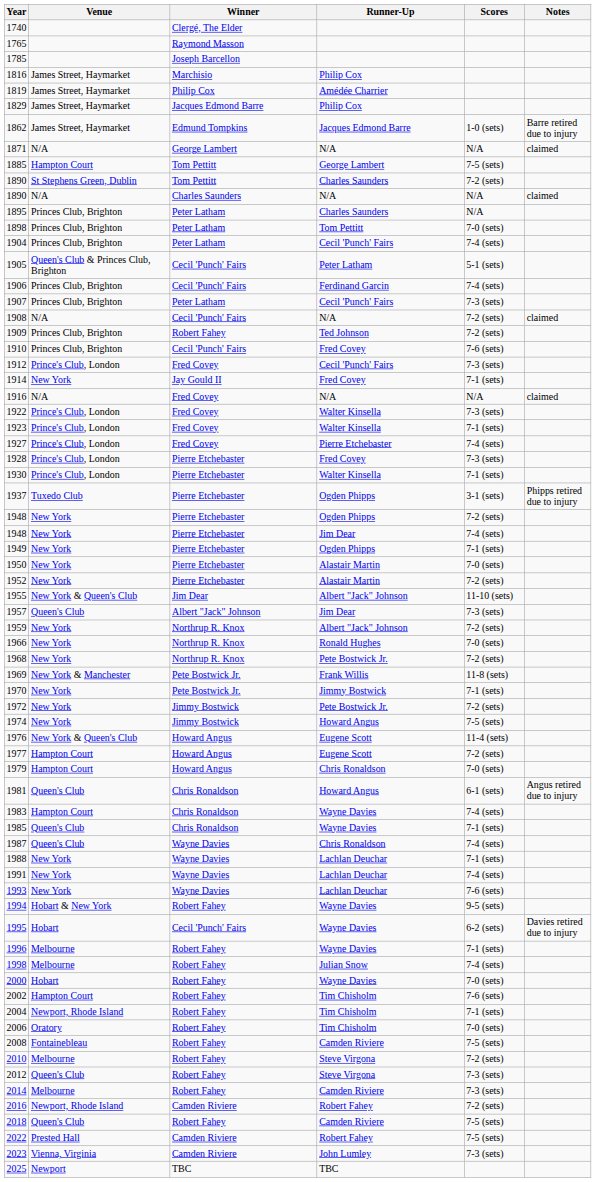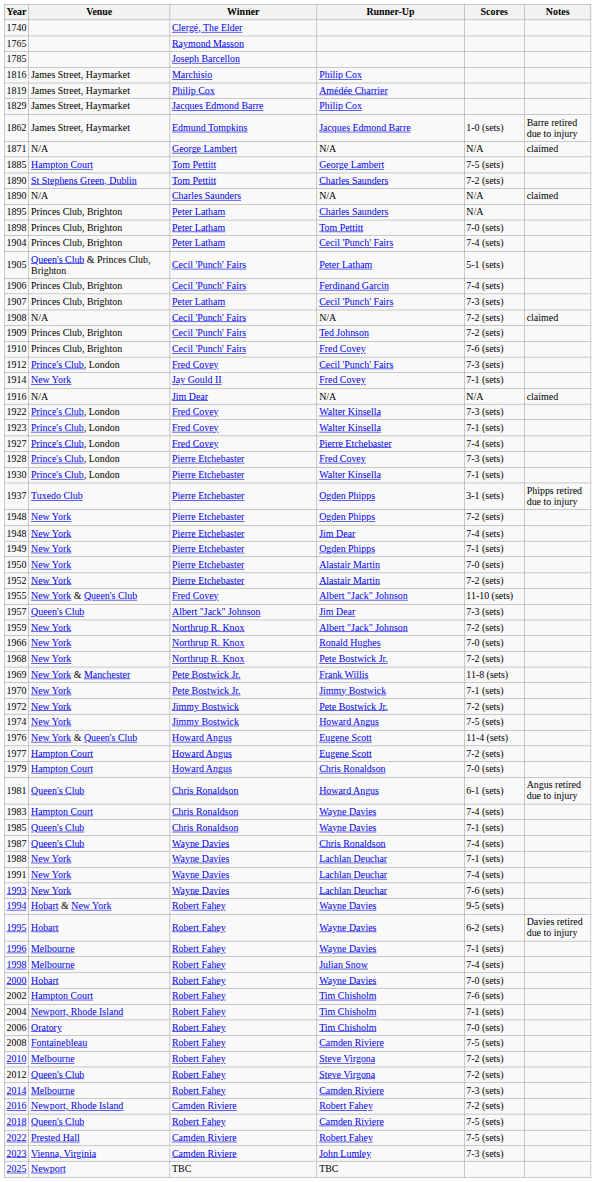 <table class="wikitable">
 <tr>
 <th width=25>Year</th>
 <th width=220>Venue</th>
 <th width=230>Winner</th>
 <th width=230>Runner-Up</th>
 <th width=90>Scores</th>
 <th width=100>Notes</th>
 </tr>
 <tr>
 <td>1740</td>
 <td></td>
 <td> <a href='#'>Clergé, The Elder</a></td>
 <td></td>
 <td></td>
 <td></td>
 </tr>
 <tr>
 <td>1765</td>
 <td></td>
 <td> <a href='#'>Raymond Masson</a></td>
 <td></td>
 <td></td>
 <td></td>
 </tr>
 <tr>
 <td>1785</td>
 <td></td>
 <td> <a href='#'>Joseph Barcellon</a></td>
 <td></td>
 <td></td>
 <td></td>
 </tr>
 <tr>
 <td>1816</td>
 <td>James Street, Haymarket</td>
 <td> <a href='#'>Marchisio</a></td>
 <td> <a href='#'>Philip Cox</a></td>
 <td></td>
 <td></td>
 </tr>
 <tr>
 <td>1819</td>
 <td>James Street, Haymarket</td>
 <td> <a href='#'>Philip Cox</a></td>
 <td> <a href='#'>Amédée Charrier</a></td>
 <td></td>
 <td></td>
 </tr>
 <tr>
 <td>1829</td>
 <td>James Street, Haymarket</td>
 <td> <a href='#'>Jacques Edmond Barre</a></td>
 <td> <a href='#'>Philip Cox</a></td>
 <td></td>
 <td></td>
 </tr>
 <tr>
 <td>1862</td>
 <td>James Street, Haymarket</td>
 <td> <a href='#'>Edmund Tompkins</a></td>
 <td> <a href='#'>Jacques Edmond Barre</a></td>
 <td>1-0 (sets)</td>
 <td>Barre retired due to injury</td>
 </tr>
 <tr>
 <td>1871</td>
 <td>N/A</td>
 <td> <a href='#'>George Lambert</a></td>
 <td>N/A</td>
 <td>N/A</td>
 <td>claimed</td>
 </tr>
 <tr>
 <td>1885</td>
 <td><a href='#'>Hampton Court</a></td>
 <td> <a href='#'>Tom Pettitt</a></td>
 <td> <a href='#'>George Lambert</a></td>
 <td>7-5 (sets)</td>
 <td></td>
 </tr>
 <tr>
 <td>1890</td>
 <td><a href='#'>St Stephens Green, Dublin</a></td>
 <td> <a href='#'>Tom Pettitt</a></td>
 <td> <a href='#'>Charles Saunders</a></td>
 <td>7-2 (sets)</td>
 <td></td>
 </tr>
 <tr>
 <td>1890</td>
 <td>N/A</td>
 <td> <a href='#'>Charles Saunders</a></td>
 <td>N/A</td>
 <td>N/A</td>
 <td>claimed</td>
 </tr>
 <tr>
 <td>1895</td>
 <td>Princes Club, Brighton</td>
 <td> <a href='#'>Peter Latham</a></td>
 <td> <a href='#'>Charles Saunders</a></td>
 <td>N/A</td>
 <td></td>
 </tr>
 <tr>
 <td>1898</td>
 <td>Princes Club, Brighton</td>
 <td> <a href='#'>Peter Latham</a></td>
 <td> <a href='#'>Tom Pettitt</a></td>
 <td>7-0 (sets)</td>
 <td></td>
 </tr>
 <tr>
 <td>1904</td>
 <td>Princes Club, Brighton</td>
 <td> <a href='#'>Peter Latham</a></td>
 <td> <a href='#'>Cecil 'Punch' Fairs</a></td>
 <td>7-4 (sets)</td>
 <td></td>
 </tr>
 <tr>
 <td>1905</td>
 <td><a href='#'>Queen's Club</a> & Princes Club, Brighton</td>
 <td> <a href='#'>Cecil 'Punch' Fairs</a></td>
 <td> <a href='#'>Peter Latham</a></td>
 <td>5-1 (sets)</td>
 <td></td>
 </tr>
 <tr>
 <td>1906</td>
 <td>Princes Club, Brighton</td>
 <td> <a href='#'>Cecil 'Punch' Fairs</a></td>
 <td> <a href='#'>Ferdinand Garcin</a></td>
 <td>7-4 (sets)</td>
 <td></td>
 </tr>
 <tr>
 <td>1907</td>
 <td>Princes Club, Brighton</td>
 <td> <a href='#'>Peter Latham</a></td>
 <td> <a href='#'>Cecil 'Punch' Fairs</a></td>
 <td>7-3 (sets)</td>
 <td></td>
 </tr>
 <tr>
 <td>1908</td>
 <td>N/A</td>
 <td> <a href='#'>Cecil 'Punch' Fairs</a></td>
 <td>N/A</td>
 <td>7-2 (sets)</td>
 <td>claimed</td>
 </tr>
 <tr>
 <td>1909</td>
 <td>Princes Club, Brighton</td>
-<td> <a href='#'>Robert Fahey</a></td>
+<td> <a href='#'>Cecil 'Punch' Fairs</a></td>
 <td> <a href='#'>Ted Johnson</a></td>
 <td>7-2 (sets)</td>
 <td></td>
 </tr>
 <tr>
 <td>1910</td>
 <td>Princes Club, Brighton</td>
 <td> <a href='#'>Cecil 'Punch' Fairs</a></td>
 <td> <a href='#'>Fred Covey</a></td>
 <td>7-6 (sets)</td>
 <td></td>
 </tr>
 <tr>
 <td>1912</td>
 <td><a href='#'>Prince's Club</a>, London</td>
 <td> <a href='#'>Fred Covey</a></td>
 <td> <a href='#'>Cecil 'Punch' Fairs</a></td>
 <td>7-3 (sets)</td>
 <td></td>
 </tr>
 <tr>
 <td>1914</td>
 <td><a href='#'>New York</a></td>
 <td> <a href='#'>Jay Gould II</a></td>
 <td> <a href='#'>Fred Covey</a></td>
 <td>7-1 (sets)</td>
 <td></td>
 </tr>
 <tr>
 <td>1916</td>
 <td>N/A</td>
-<td> <a href='#'>Fred Covey</a></td>
+<td> <a href='#'>Jim Dear</a></td>
 <td>N/A</td>
 <td>N/A</td>
 <td>claimed</td>
 </tr>
 <tr>
 <td>1922</td>
 <td><a href='#'>Prince's Club</a>, London</td>
 <td> <a href='#'>Fred Covey</a></td>
 <td> <a href='#'>Walter Kinsella</a></td>
 <td>7-3 (sets)</td>
 <td></td>
 </tr>
 <tr>
 <td>1923</td>
 <td><a href='#'>Prince's Club</a>, London</td>
 <td> <a href='#'>Fred Covey</a></td>
 <td> <a href='#'>Walter Kinsella</a></td>
 <td>7-1 (sets)</td>
 <td></td>
 </tr>
 <tr>
 <td>1927</td>
 <td><a href='#'>Prince's Club</a>, London</td>
 <td> <a href='#'>Fred Covey</a></td>
 <td> <a href='#'>Pierre Etchebaster</a></td>
 <td>7-4 (sets)</td>
 <td></td>
 </tr>
 <tr>
 <td>1928</td>
 <td><a href='#'>Prince's Club</a>, London</td>
 <td> <a href='#'>Pierre Etchebaster</a></td>
 <td> <a href='#'>Fred Covey</a></td>
 <td>7-3 (sets)</td>
 <td></td>
 </tr>
 <tr>
 <td>1930</td>
 <td><a href='#'>Prince's Club</a>, London</td>
 <td> <a href='#'>Pierre Etchebaster</a></td>
 <td> <a href='#'>Walter Kinsella</a></td>
 <td>7-1 (sets)</td>
 <td></td>
 </tr>
 <tr>
 <td>1937</td>
 <td><a href='#'>Tuxedo Club</a></td>
 <td> <a href='#'>Pierre Etchebaster</a></td>
 <td> <a href='#'>Ogden Phipps</a></td>
 <td>3-1 (sets)</td>
 <td>Phipps retired due to injury</td>
 </tr>
 <tr>
 <td>1948</td>
 <td><a href='#'>New York</a></td>
 <td> <a href='#'>Pierre Etchebaster</a></td>
 <td> <a href='#'>Ogden Phipps</a></td>
 <td>7-2 (sets)</td>
 <td></td>
 </tr>
 <tr>
 <td>1948</td>
 <td><a href='#'>New York</a></td>
 <td> <a href='#'>Pierre Etchebaster</a></td>
 <td> <a href='#'>Jim Dear</a></td>
 <td>7-4 (sets)</td>
 <td></td>
 </tr>
 <tr>
 <td>1949</td>
 <td><a href='#'>New York</a></td>
 <td> <a href='#'>Pierre Etchebaster</a></td>
 <td> <a href='#'>Ogden Phipps</a></td>
 <td>7-1 (sets)</td>
 <td></td>
 </tr>
 <tr>
 <td>1950</td>
 <td><a href='#'>New York</a></td>
 <td> <a href='#'>Pierre Etchebaster</a></td>
 <td> <a href='#'>Alastair Martin</a></td>
 <td>7-0 (sets)</td>
 <td></td>
 </tr>
 <tr>
 <td>1952</td>
 <td><a href='#'>New York</a></td>
 <td> <a href='#'>Pierre Etchebaster</a></td>
 <td> <a href='#'>Alastair Martin</a></td>
 <td>7-2 (sets)</td>
 <td></td>
 </tr>
 <tr>
 <td>1955</td>
 <td><a href='#'>New York</a> & <a href='#'>Queen's Club</a></td>
-<td> <a href='#'>Jim Dear</a></td>
+<td> <a href='#'>Fred Covey</a></td>
 <td> <a href='#'>Albert "Jack" Johnson</a></td>
 <td>11-10 (sets)</td>
 <td></td>
 </tr>
 <tr>
 <td>1957</td>
 <td><a href='#'>Queen's Club</a></td>
 <td> <a href='#'>Albert "Jack" Johnson</a></td>
 <td> <a href='#'>Jim Dear</a></td>
 <td>7-3 (sets)</td>
 <td></td>
 </tr>
 <tr>
 <td>1959</td>
 <td><a href='#'>New York</a></td>
 <td> <a href='#'>Northrup R. Knox</a></td>
 <td> <a href='#'>Albert "Jack" Johnson</a></td>
 <td>7-2 (sets)</td>
 <td></td>
 </tr>
 <tr>
 <td>1966</td>
 <td><a href='#'>New York</a></td>
 <td> <a href='#'>Northrup R. Knox</a></td>
 <td> <a href='#'>Ronald Hughes</a></td>
 <td>7-0 (sets)</td>
 <td></td>
 </tr>
 <tr>
 <td>1968</td>
 <td><a href='#'>New York</a></td>
 <td> <a href='#'>Northrup R. Knox</a></td>
 <td> <a href='#'>Pete Bostwick Jr.</a></td>
 <td>7-2 (sets)</td>
 <td></td>
 </tr>
 <tr>
 <td>1969</td>
 <td><a href='#'>New York</a> & <a href='#'>Manchester</a></td>
 <td> <a href='#'>Pete Bostwick Jr.</a></td>
 <td> <a href='#'>Frank Willis</a></td>
 <td>11-8 (sets)</td>
 <td></td>
 </tr>
 <tr>
 <td>1970</td>
 <td><a href='#'>New York</a></td>
 <td> <a href='#'>Pete Bostwick Jr.</a></td>
 <td> <a href='#'>Jimmy Bostwick</a></td>
 <td>7-1 (sets)</td>
 <td></td>
 </tr>
 <tr>
 <td>1972</td>
 <td><a href='#'>New York</a></td>
 <td> <a href='#'>Jimmy Bostwick</a></td>
 <td> <a href='#'>Pete Bostwick Jr.</a></td>
 <td>7-2 (sets)</td>
 <td></td>
 </tr>
 <tr>
 <td>1974</td>
 <td><a href='#'>New York</a></td>
 <td> <a href='#'>Jimmy Bostwick</a></td>
 <td> <a href='#'>Howard Angus</a></td>
 <td>7-5 (sets)</td>
 <td></td>
 </tr>
 <tr>
 <td>1976</td>
 <td><a href='#'>New York</a> & <a href='#'>Queen's Club</a></td>
 <td> <a href='#'>Howard Angus</a></td>
 <td> <a href='#'>Eugene Scott</a></td>
 <td>11-4 (sets)</td>
 <td></td>
 </tr>
 <tr>
 <td>1977</td>
 <td><a href='#'>Hampton Court</a></td>
 <td> <a href='#'>Howard Angus</a></td>
 <td> <a href='#'>Eugene Scott</a></td>
 <td>7-2 (sets)</td>
 <td></td>
 </tr>
 <tr>
 <td>1979</td>
 <td><a href='#'>Hampton Court</a></td>
 <td> <a href='#'>Howard Angus</a></td>
 <td> <a href='#'>Chris Ronaldson</a></td>
 <td>7-0 (sets)</td>
 <td></td>
 </tr>
 <tr>
 <td>1981</td>
 <td><a href='#'>Queen's Club</a></td>
 <td> <a href='#'>Chris Ronaldson</a></td>
 <td> <a href='#'>Howard Angus</a></td>
 <td>6-1 (sets)</td>
 <td>Angus retired due to injury</td>
 </tr>
 <tr>
 <td>1983</td>
 <td><a href='#'>Hampton Court</a></td>
 <td> <a href='#'>Chris Ronaldson</a></td>
 <td> <a href='#'>Wayne Davies</a></td>
 <td>7-4 (sets)</td>
 <td></td>
 </tr>
 <tr>
 <td>1985</td>
 <td><a href='#'>Queen's Club</a></td>
 <td> <a href='#'>Chris Ronaldson</a></td>
 <td> <a href='#'>Wayne Davies</a></td>
 <td>7-1 (sets)</td>
 <td></td>
 </tr>
 <tr>
 <td>1987</td>
 <td><a href='#'>Queen's Club</a></td>
 <td> <a href='#'>Wayne Davies</a></td>
 <td> <a href='#'>Chris Ronaldson</a></td>
 <td>7-4 (sets)</td>
 <td></td>
 </tr>
 <tr>
 <td>1988</td>
 <td><a href='#'>New York</a></td>
 <td> <a href='#'>Wayne Davies</a></td>
 <td> <a href='#'>Lachlan Deuchar</a></td>
 <td>7-1 (sets)</td>
 <td></td>
 </tr>
 <tr>
 <td>1991</td>
 <td><a href='#'>New York</a></td>
 <td> <a href='#'>Wayne Davies</a></td>
 <td> <a href='#'>Lachlan Deuchar</a></td>
 <td>7-4 (sets)</td>
 <td></td>
 </tr>
 <tr>
 <td><a href='#'>1993</a></td>
 <td><a href='#'>New York</a></td>
 <td> <a href='#'>Wayne Davies</a></td>
 <td> <a href='#'>Lachlan Deuchar</a></td>
 <td>7-6 (sets)</td>
 <td></td>
 </tr>
 <tr>
 <td><a href='#'>1994</a></td>
 <td><a href='#'>Hobart</a> & <a href='#'>New York</a></td>
 <td> <a href='#'>Robert Fahey</a></td>
 <td> <a href='#'>Wayne Davies</a></td>
 <td>9-5 (sets)</td>
 <td></td>
 </tr>
 <tr>
 <td><a href='#'>1995</a></td>
 <td><a href='#'>Hobart</a></td>
-<td> <a href='#'>Cecil 'Punch' Fairs</a></td>
+<td> <a href='#'>Robert Fahey</a></td>
 <td> <a href='#'>Wayne Davies</a></td>
 <td>6-2 (sets)</td>
 <td>Davies retired due to injury</td>
 </tr>
 <tr>
 <td><a href='#'>1996</a></td>
 <td><a href='#'>Melbourne</a></td>
 <td> <a href='#'>Robert Fahey</a></td>
 <td> <a href='#'>Wayne Davies</a></td>
 <td>7-1 (sets)</td>
 <td></td>
 </tr>
 <tr>
 <td><a href='#'>1998</a></td>
 <td><a href='#'>Melbourne</a></td>
 <td> <a href='#'>Robert Fahey</a></td>
 <td> <a href='#'>Julian Snow</a></td>
 <td>7-4 (sets)</td>
 <td></td>
 </tr>
 <tr>
 <td><a href='#'>2000</a></td>
 <td><a href='#'>Hobart</a></td>
 <td> <a href='#'>Robert Fahey</a></td>
 <td> <a href='#'>Wayne Davies</a></td>
 <td>7-0 (sets)</td>
 <td></td>
 </tr>
 <tr>
 <td>2002</td>
 <td><a href='#'>Hampton Court</a></td>
 <td> <a href='#'>Robert Fahey</a></td>
 <td> <a href='#'>Tim Chisholm</a></td>
 <td>7-6 (sets)</td>
 <td></td>
 </tr>
 <tr>
 <td>2004</td>
 <td><a href='#'>Newport, Rhode Island</a></td>
 <td> <a href='#'>Robert Fahey</a></td>
 <td> <a href='#'>Tim Chisholm</a></td>
 <td>7-1 (sets)</td>
 <td></td>
 </tr>
 <tr>
 <td>2006</td>
 <td><a href='#'>Oratory</a></td>
 <td> <a href='#'>Robert Fahey</a></td>
 <td> <a href='#'>Tim Chisholm</a></td>
 <td>7-0 (sets)</td>
 <td></td>
 </tr>
 <tr>
 <td>2008</td>
 <td><a href='#'>Fontainebleau</a></td>
 <td> <a href='#'>Robert Fahey</a></td>
 <td> <a href='#'>Camden Riviere</a></td>
 <td>7-5 (sets)</td>
 <td></td>
 </tr>
 <tr>
 <td><a href='#'>2010</a></td>
 <td><a href='#'>Melbourne</a></td>
 <td> <a href='#'>Robert Fahey</a></td>
 <td> <a href='#'>Steve Virgona</a></td>
 <td>7-2 (sets)</td>
 <td></td>
 </tr>
 <tr>
 <td>2012</td>
 <td><a href='#'>Queen's Club</a></td>
 <td> <a href='#'>Robert Fahey</a></td>
 <td> <a href='#'>Steve Virgona</a></td>
-<td>7-3 (sets)</td>
+<td>7-2 (sets)</td>
 <td></td>
 </tr>
 <tr>
 <td><a href='#'>2014</a></td>
 <td><a href='#'>Melbourne</a></td>
 <td> <a href='#'>Robert Fahey</a></td>
 <td> <a href='#'>Camden Riviere</a></td>
 <td>7-3 (sets)</td>
 <td></td>
 </tr>
 <tr>
 <td><a href='#'>2016</a></td>
 <td><a href='#'>Newport, Rhode Island</a></td>
 <td> <a href='#'>Camden Riviere</a></td>
 <td> <a href='#'>Robert Fahey</a></td>
 <td>7-2 (sets)</td>
 <td></td>
 </tr>
 <tr>
 <td><a href='#'>2018</a></td>
 <td><a href='#'>Queen's Club</a></td>
 <td> <a href='#'>Robert Fahey</a></td>
 <td> <a href='#'>Camden Riviere</a></td>
 <td>7-5 (sets)</td>
 <td></td>
 </tr>
 <tr>
 <td><a href='#'>2022</a></td>
 <td><a href='#'>Prested Hall</a></td>
 <td> <a href='#'>Camden Riviere</a></td>
 <td> <a href='#'>Robert Fahey</a></td>
 <td>7-5 (sets)</td>
 <td></td>
 </tr>
 <tr>
 <td><a href='#'>2023</a></td>
 <td><a href='#'>Vienna, Virginia</a></td>
 <td> <a href='#'>Camden Riviere</a></td>
 <td> <a href='#'>John Lumley</a></td>
 <td>7-3 (sets)</td>
 <td></td>
 </tr>
 <tr>
 <td><a href='#'>2025</a></td>
 <td><a href='#'>Newport</a></td>
 <td>TBC</td>
 <td>TBC</td>
 <td></td>
 <td></td>
 </tr>
 </table>
